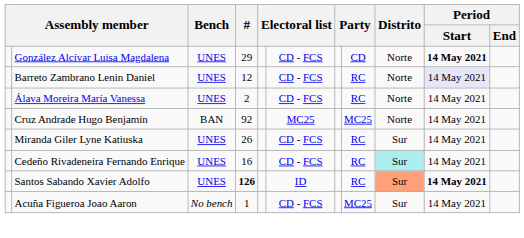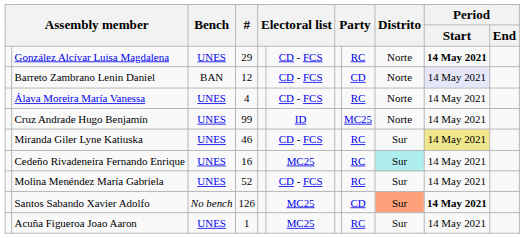 <table class="wikitable sortable" style="text-align:center; margin:auto;">
 <tr>
 <th colspan="2" rowspan="2">Assembly member</th>
 <th rowspan="2">Bench</th>
 <th rowspan="2">#</th>
 <th colspan="2" rowspan="2">Electoral list</th>
 <th colspan="2" rowspan="2">Party</th>
 <th rowspan="2">Distrito</th>
 <th colspan="2">Period</th>
 </tr>
 <tr>
 <th>Start</th>
 <th>End</th>
 </tr>
 <tr>
 <td></td>
 <td align="left"><small><a href='#'>González Alcívar Luisa Magdalena</a></small></td>
 <td><small><a href='#'>UNES</a></small></td>
 <td><small>29</small></td>
 <td></td>
 <td><small><a href='#'>CD</a> - <a href='#'>FCS</a></small></td>
 <td></td>
-<td><small><a href='#'>CD</a></small></td>
+<td><small><a href='#'>RC</a></small></td>
 <td><small>Norte</small></td>
 <td><strong><small>14 May 2021</small></strong></td>
 <td></td>
 </tr>
 <tr>
 <td></td>
 <td align="left"><small>Barreto Zambrano Lenin Daniel</small></td>
-<td><small><a href='#'>UNES</a></small></td>
+<td><small>BAN</small></td>
 <td><small>12</small></td>
 <td></td>
 <td><small><a href='#'>CD</a> - <a href='#'>FCS</a></small></td>
 <td></td>
-<td><small><a href='#'>RC</a></small></td>
+<td><small><a href='#'>CD</a></small></td>
 <td><small>Norte</small></td>
 <td style="background: lavender;"><small>14 May 2021</small></td>
 <td></td>
 </tr>
 <tr>
 <td></td>
 <td align="left"><small><a href='#'>Álava Moreira María Vanessa</a></small></td>
 <td><small><a href='#'>UNES</a></small></td>
-<td><small>2</small></td>
+<td><small>4</small></td>
 <td></td>
 <td><small><a href='#'>CD</a> - <a href='#'>FCS</a></small></td>
 <td></td>
 <td><small><a href='#'>RC</a></small></td>
 <td><small>Norte</small></td>
 <td><small>14 May 2021</small></td>
 <td></td>
 </tr>
 <tr>
 <td></td>
 <td align="left"><small>Cruz Andrade Hugo Benjamín</small></td>
-<td><small>BAN</small></td>
-<td><small>92</small></td>
+<td><small><a href='#'>UNES</a></small></td>
+<td><small>99</small></td>
 <td></td>
-<td><a href='#'><small>MC25</small></a></td>
+<td><small><a href='#'>ID</a></small></td>
 <td></td>
 <td><a href='#'><small>MC25</small></a></td>
 <td><small>Norte</small></td>
 <td><small>14 May 2021</small></td>
 <td></td>
 </tr>
 <tr>
 <td></td>
 <td align="left"><small>Miranda Giler Lyne Katiuska</small></td>
 <td><small><a href='#'>UNES</a></small></td>
-<td><small>26</small></td>
+<td><small>46</small></td>
+<td></td>
+<td><small><a href='#'>CD</a> - <a href='#'>FCS</a></small></td>
+<td></td>
+<td><small><a href='#'>RC</a></small></td>
+<td><small>Sur</small></td>
+<td style="background: khaki;"><small>14 May 2021</small></td>
+<td></td>
+</tr>
+<tr>
+<td></td>
+<td align="left"><small>Cedeño Rivadeneira Fernando Enrique</small></td>
+<td><small><a href='#'>UNES</a></small></td>
+<td><small>16</small></td>
+<td></td>
+<td><a href='#'><small>MC25</small></a></td>
+<td></td>
+<td><small><a href='#'>RC</a></small></td>
+<td style="background: paleturquoise;"><small>Sur</small></td>
+<td><small>14 May 2021</small></td>
+<td></td>
+</tr>
+<tr>
+<td></td>
+<td align="left"><small>Molina Menéndez María Gabriela</small></td>
+<td><small><a href='#'>UNES</a></small></td>
+<td><small>52</small></td>
 <td></td>
 <td><small><a href='#'>CD</a> - <a href='#'>FCS</a></small></td>
 <td></td>
 <td><small><a href='#'>RC</a></small></td>
 <td><small>Sur</small></td>
 <td><small>14 May 2021</small></td>
 <td></td>
 </tr>
 <tr>
 <td></td>
-<td align="left"><small>Cedeño Rivadeneira Fernando Enrique</small></td>
-<td><small><a href='#'>UNES</a></small></td>
-<td><small>16</small></td>
+<td align="left"><small>Santos Sabando Xavier Adolfo</small></td>
+<td><em><small>No bench</small></em></td>
+<td><small>126</small></td>
 <td></td>
-<td><small><a href='#'>CD</a> - <a href='#'>FCS</a></small></td>
+<td><a href='#'><small>MC25</small></a></td>
 <td></td>
-<td><small><a href='#'>RC</a></small></td>
-<td style="background: paleturquoise;"><small>Sur</small></td>
-<td><small>14 May 2021</small></td>
-<td></td>
-</tr>
-<tr>
-<td></td>
-<td align="left"><small>Santos Sabando Xavier Adolfo</small></td>
-<td><small><a href='#'>UNES</a></small></td>
-<td><strong><small>126</small></strong></td>
-<td></td>
-<td><small><a href='#'>ID</a></small></td>
-<td></td>
-<td><small><a href='#'>RC</a></small></td>
+<td><small><a href='#'>CD</a></small></td>
 <td style="background: lightsalmon;"><small>Sur</small></td>
 <td><strong><small>14 May 2021</small></strong></td>
 <td></td>
 </tr>
 <tr>
 <td></td>
 <td align="left"><small>Acuña Figueroa Joao Aaron</small></td>
-<td><em><small>No bench</small></em></td>
+<td><small><a href='#'>UNES</a></small></td>
 <td><small>1</small></td>
 <td></td>
-<td><small><a href='#'>CD</a> - <a href='#'>FCS</a></small></td>
+<td><a href='#'><small>MC25</small></a></td>
 <td></td>
-<td><a href='#'><small>MC25</small></a></td>
+<td><small><a href='#'>RC</a></small></td>
 <td><small>Sur</small></td>
 <td><small>14 May 2021</small></td>
 <td></td>
 </tr>
 </table>
